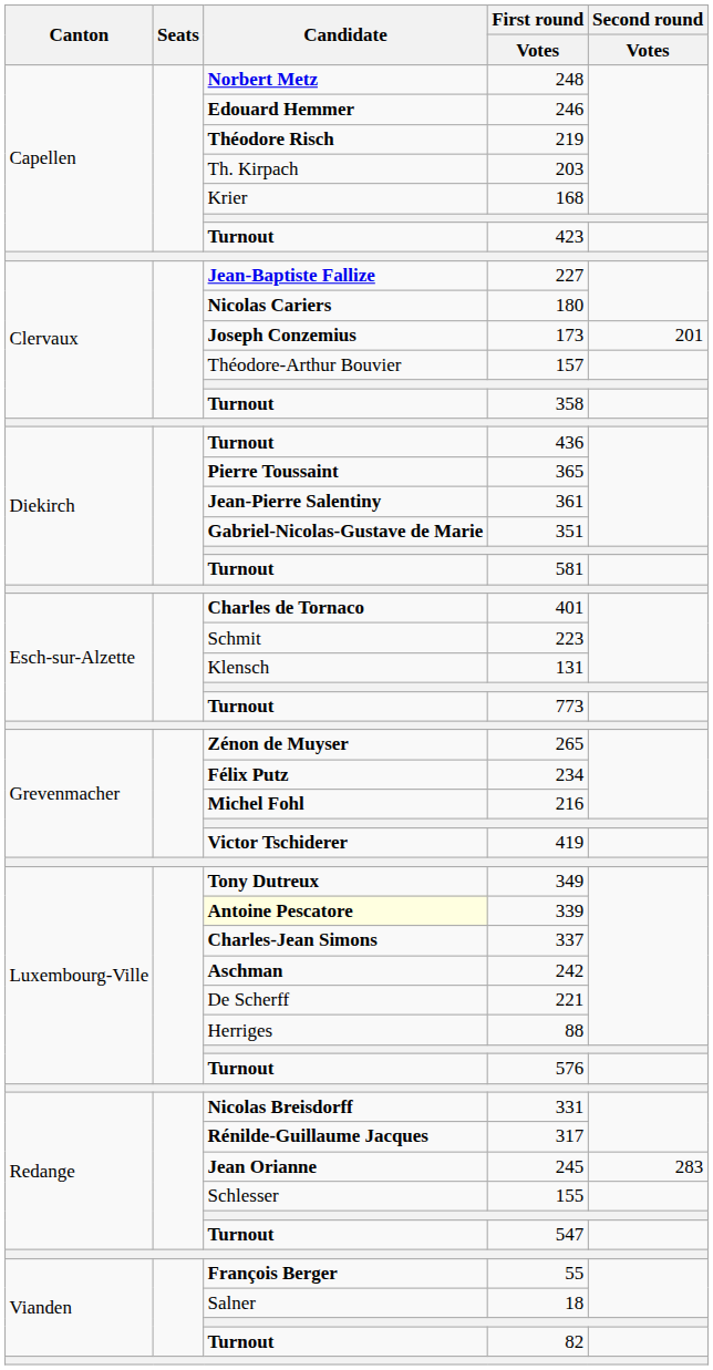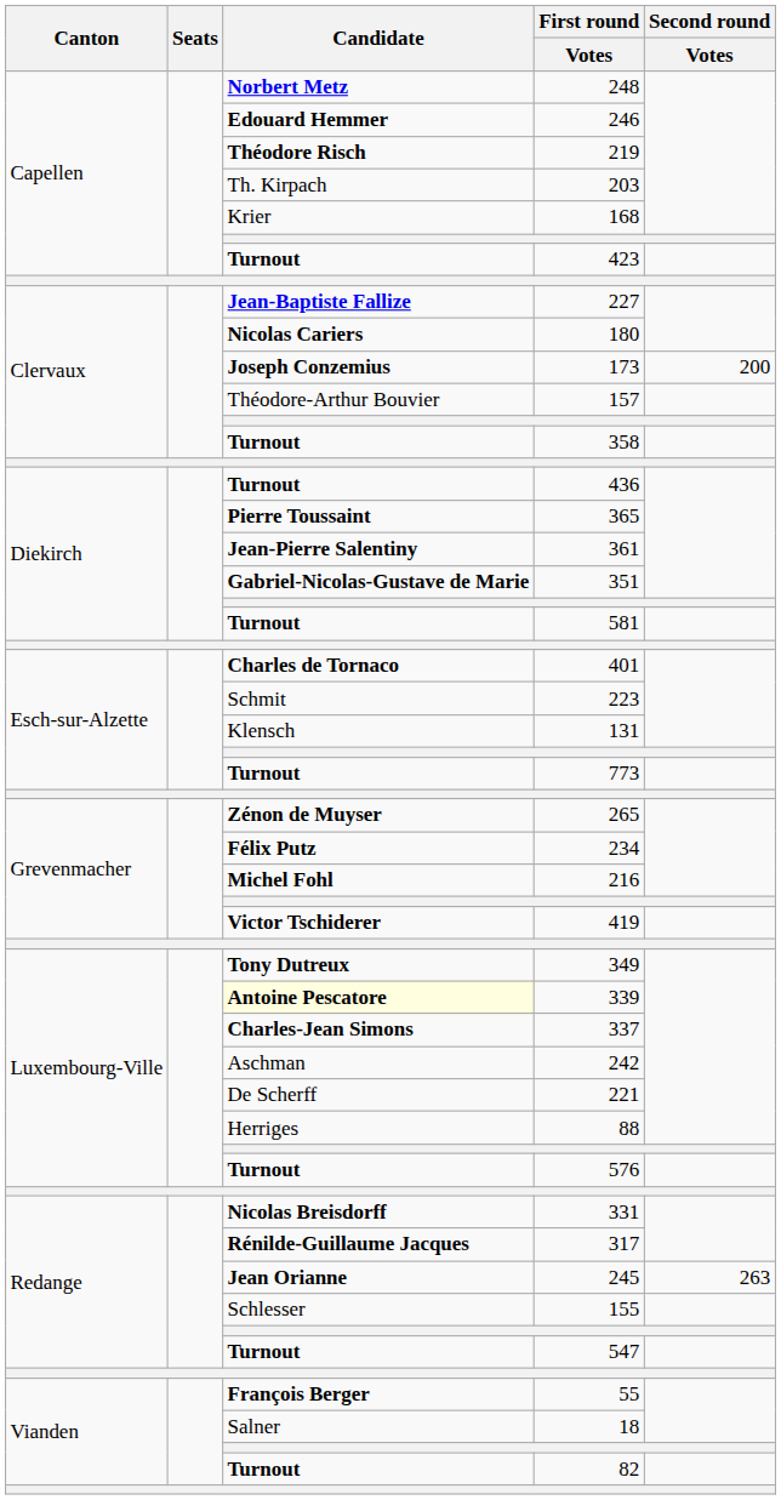 <table class="wikitable">
 <tr>
 <th rowspan="2">Canton</th>
 <th rowspan="2">Seats</th>
 <th rowspan="2">Candidate</th>
 <th>First round</th>
 <th>Second round</th>
 </tr>
 <tr>
 <th>Votes</th>
 <th>Votes</th>
 </tr>
 <tr>
 <td rowspan="7">Capellen</td>
 <td rowspan="7" align="right"></td>
 <td><strong><a href='#'>Norbert Metz</a></strong></td>
 <td align="right">248</td>
 <td rowspan="5"></td>
 </tr>
 <tr>
 <td><strong>Edouard Hemmer</strong></td>
 <td align="right">246</td>
 </tr>
 <tr>
 <td><strong>Théodore Risch</strong></td>
 <td align="right">219</td>
 </tr>
 <tr>
 <td>Th. Kirpach</td>
 <td align="right">203</td>
 </tr>
 <tr>
 <td>Krier</td>
 <td align="right">168</td>
 </tr>
 <tr>
 <th colspan="3"></th>
 </tr>
 <tr>
 <td><strong>Turnout</strong></td>
 <td align="right">423</td>
 <td></td>
 </tr>
 <tr>
 <th colspan="5"></th>
 </tr>
 <tr>
 <td rowspan="6">Clervaux</td>
 <td rowspan="6" align="right"></td>
 <td><strong><a href='#'>Jean-Baptiste Fallize</a></strong></td>
 <td align="right">227</td>
 <td rowspan="2"></td>
 </tr>
 <tr>
 <td><strong>Nicolas Cariers</strong></td>
 <td align="right">180</td>
 </tr>
 <tr>
 <td><strong>Joseph Conzemius</strong></td>
 <td align="right">173</td>
-<td align="right">201</td>
+<td align="right">200</td>
 </tr>
 <tr>
 <td>Théodore-Arthur Bouvier</td>
 <td align="right">157</td>
 <td align="right"></td>
 </tr>
 <tr>
 <th colspan="3"></th>
 </tr>
 <tr>
 <td><strong>Turnout</strong></td>
 <td align="right">358</td>
 <td align="right"></td>
 </tr>
 <tr>
 <th colspan="5"></th>
 </tr>
 <tr>
 <td rowspan="6">Diekirch</td>
 <td rowspan="6" align="right"></td>
 <td><strong>Turnout</strong></td>
 <td align="right">436</td>
 <td rowspan="4"></td>
 </tr>
 <tr>
 <td><strong>Pierre Toussaint</strong></td>
 <td align="right">365</td>
 </tr>
 <tr>
 <td><strong>Jean-Pierre Salentiny</strong></td>
 <td align="right">361</td>
 </tr>
 <tr>
 <td><strong>Gabriel-Nicolas-Gustave de Marie</strong></td>
 <td align="right">351</td>
 </tr>
 <tr>
 <th colspan="3"></th>
 </tr>
 <tr>
 <td><strong>Turnout</strong></td>
 <td align="right">581</td>
 <td align="right"></td>
 </tr>
 <tr>
 <th colspan="5"></th>
 </tr>
 <tr>
 <td rowspan="5">Esch-sur-Alzette</td>
 <td rowspan="5"></td>
 <td><strong>Charles de Tornaco</strong></td>
 <td align="right">401</td>
 <td rowspan="3"></td>
 </tr>
 <tr>
 <td>Schmit</td>
 <td align="right">223</td>
 </tr>
 <tr>
 <td>Klensch</td>
 <td align="right">131</td>
 </tr>
 <tr>
 <th colspan="3"></th>
 </tr>
 <tr>
 <td><strong>Turnout</strong></td>
 <td align="right">773</td>
 <td align="right"></td>
 </tr>
 <tr>
 <th colspan="5"></th>
 </tr>
 <tr>
 <td rowspan="5">Grevenmacher</td>
 <td rowspan="5"></td>
 <td><strong>Zénon de Muyser</strong></td>
 <td align="right">265</td>
 <td rowspan="3"></td>
 </tr>
 <tr>
 <td><strong>Félix Putz</strong></td>
 <td align="right">234</td>
 </tr>
 <tr>
 <td><strong>Michel Fohl</strong></td>
 <td align="right">216</td>
 </tr>
 <tr>
 <th colspan="3"></th>
 </tr>
 <tr>
 <td><strong>Victor Tschiderer</strong></td>
 <td align="right">419</td>
 <td align="right"></td>
 </tr>
 <tr>
 <th colspan="5"></th>
 </tr>
 <tr>
 <td rowspan="8">Luxembourg-Ville</td>
 <td rowspan="8" align="right"></td>
 <td><strong>Tony Dutreux</strong></td>
 <td align="right">349</td>
 <td rowspan="6"></td>
 </tr>
 <tr>
 <td style="background: lightyellow;"><strong>Antoine Pescatore</strong></td>
 <td align="right">339</td>
 </tr>
 <tr>
 <td><strong>Charles-Jean Simons</strong></td>
 <td align="right">337</td>
 </tr>
 <tr>
-<td><strong>Aschman</strong></td>
+<td>Aschman</td>
 <td align="right">242</td>
 </tr>
 <tr>
 <td>De Scherff</td>
 <td align="right">221</td>
 </tr>
 <tr>
 <td>Herriges</td>
 <td align="right">88</td>
 </tr>
 <tr>
 <th colspan="3"></th>
 </tr>
 <tr>
 <td><strong>Turnout</strong></td>
 <td align="right">576</td>
 <td align="right"></td>
 </tr>
 <tr>
 <th colspan="5"></th>
 </tr>
 <tr>
 <td rowspan="6">Redange</td>
 <td rowspan="6"></td>
 <td><strong>Nicolas Breisdorff</strong></td>
 <td align="right">331</td>
 <td rowspan="2"></td>
 </tr>
 <tr>
 <td><strong>Rénilde-Guillaume Jacques</strong></td>
 <td align="right">317</td>
 </tr>
 <tr>
 <td><strong>Jean Orianne</strong></td>
 <td align="right">245</td>
-<td align="right">283</td>
+<td align="right">263</td>
 </tr>
 <tr>
 <td>Schlesser</td>
 <td align="right">155</td>
 <td align="right"></td>
 </tr>
 <tr>
 <th colspan="3"></th>
 </tr>
 <tr>
 <td><strong>Turnout</strong></td>
 <td align="right">547</td>
 <td align="right"></td>
 </tr>
 <tr>
 <th colspan="5"></th>
 </tr>
 <tr>
 <td rowspan="4">Vianden</td>
 <td rowspan="4"></td>
 <td><strong>François Berger</strong></td>
 <td align="right">55</td>
 <td rowspan="2"></td>
 </tr>
 <tr>
 <td>Salner</td>
 <td align="right">18</td>
 </tr>
 <tr>
 <th colspan="3"></th>
 </tr>
 <tr>
 <td><strong>Turnout</strong></td>
 <td align="right">82</td>
 <td align="right"></td>
 </tr>
 <tr>
 <th colspan="5"></th>
 </tr>
 </table>
